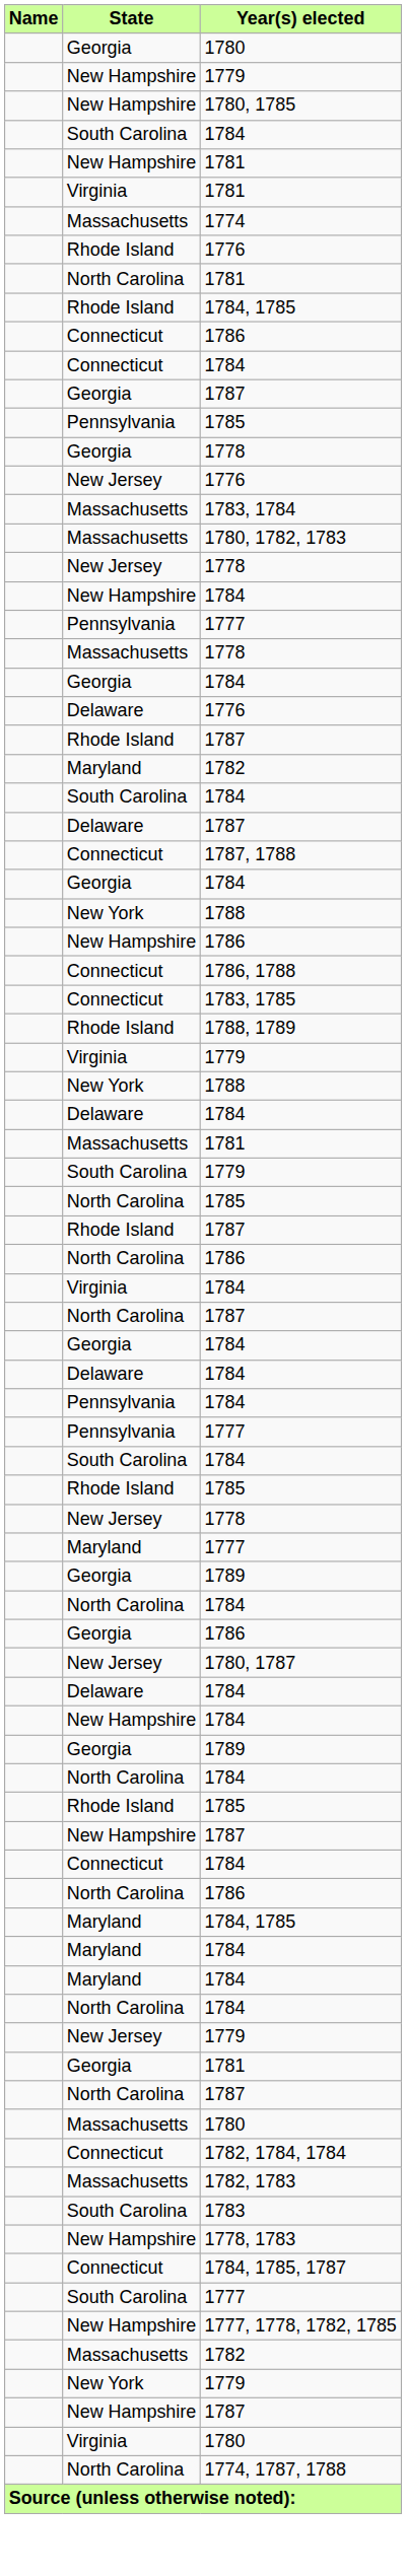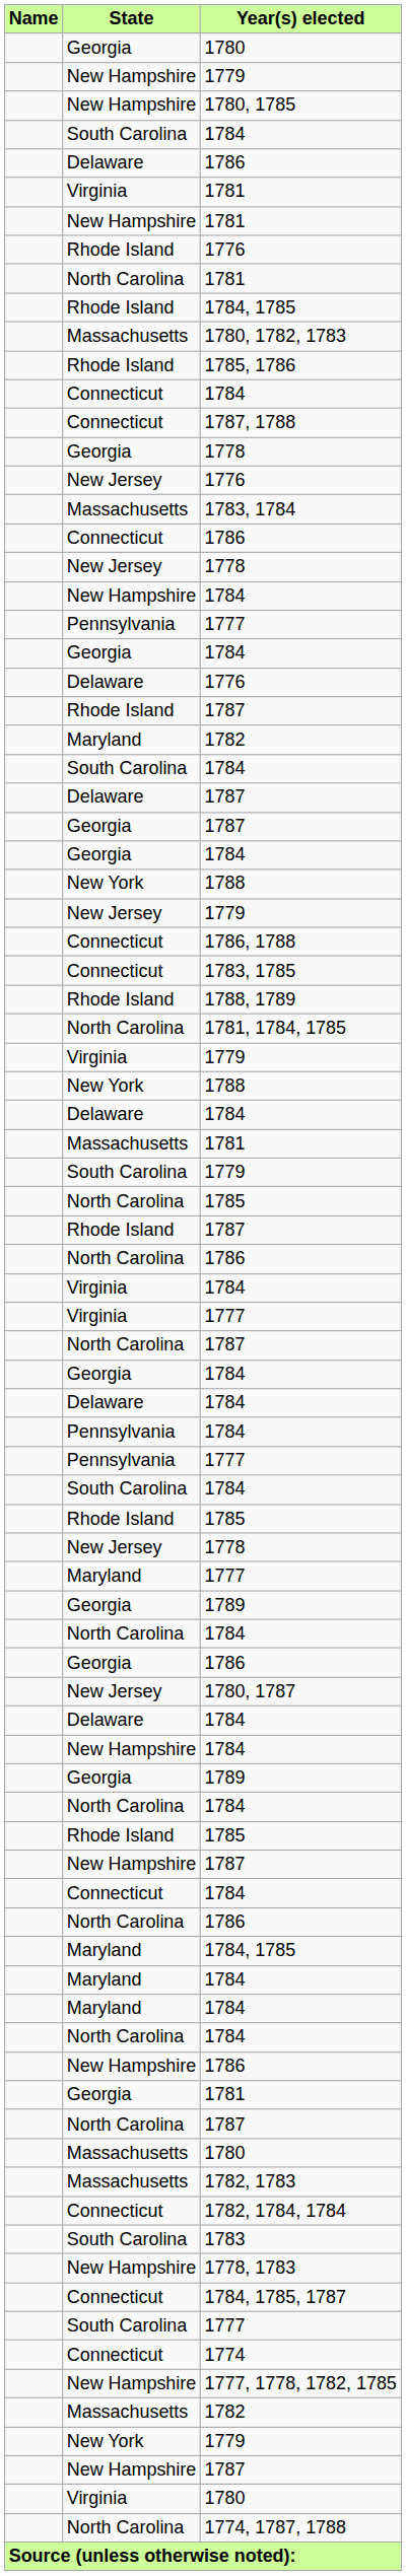 <table class="wikitable sortable">
 <tr>
 <th style="background-color:#ccff99;">Name</th>
 <th style="background-color:#ccff99;">State</th>
 <th style="background-color:#ccff99;">Year(s) elected</th>
 </tr>
 <tr>
 <td></td>
 <td>Georgia</td>
 <td>1780</td>
 </tr>
 <tr>
 <td></td>
 <td>New Hampshire</td>
 <td>1779</td>
 </tr>
 <tr>
 <td></td>
 <td>New Hampshire</td>
 <td>1780, 1785</td>
 </tr>
 <tr>
 <td></td>
 <td>South Carolina</td>
 <td>1784</td>
 </tr>
 <tr>
 <td></td>
-<td>New Hampshire</td>
-<td>1781</td>
+<td>Delaware</td>
+<td>1786</td>
 </tr>
 <tr>
 <td></td>
 <td>Virginia</td>
 <td>1781</td>
 </tr>
 <tr>
 <td></td>
-<td>Massachusetts</td>
-<td>1774</td>
+<td>New Hampshire</td>
+<td>1781</td>
 </tr>
 <tr>
 <td></td>
 <td>Rhode Island</td>
 <td>1776</td>
 </tr>
 <tr>
 <td></td>
 <td>North Carolina</td>
 <td>1781</td>
 </tr>
 <tr>
 <td></td>
 <td>Rhode Island</td>
 <td>1784, 1785</td>
 </tr>
 <tr>
 <td></td>
-<td>Connecticut</td>
-<td>1786</td>
+<td>Massachusetts</td>
+<td>1780, 1782, 1783</td>
+</tr>
+<tr>
+<td></td>
+<td>Rhode Island</td>
+<td>1785, 1786</td>
 </tr>
 <tr>
 <td></td>
 <td>Connecticut</td>
 <td>1784</td>
 </tr>
 <tr>
 <td></td>
-<td>Georgia</td>
-<td>1787</td>
-</tr>
-<tr>
-<td></td>
-<td>Pennsylvania</td>
-<td>1785</td>
+<td>Connecticut</td>
+<td>1787, 1788</td>
 </tr>
 <tr>
 <td></td>
 <td>Georgia</td>
 <td>1778</td>
 </tr>
 <tr>
 <td></td>
 <td>New Jersey</td>
 <td>1776</td>
 </tr>
 <tr>
 <td></td>
 <td>Massachusetts</td>
 <td>1783, 1784</td>
 </tr>
 <tr>
 <td></td>
-<td>Massachusetts</td>
-<td>1780, 1782, 1783</td>
+<td>Connecticut</td>
+<td>1786</td>
 </tr>
 <tr>
 <td></td>
 <td>New Jersey</td>
 <td>1778</td>
 </tr>
 <tr>
 <td></td>
 <td>New Hampshire</td>
 <td>1784</td>
 </tr>
 <tr>
 <td></td>
 <td>Pennsylvania</td>
 <td>1777</td>
-</tr>
-<tr>
-<td></td>
-<td>Massachusetts</td>
-<td>1778</td>
 </tr>
 <tr>
 <td></td>
 <td>Georgia</td>
 <td>1784</td>
 </tr>
 <tr>
 <td></td>
 <td>Delaware</td>
 <td>1776</td>
 </tr>
 <tr>
 <td></td>
 <td>Rhode Island</td>
 <td>1787</td>
 </tr>
 <tr>
 <td></td>
 <td>Maryland</td>
 <td>1782</td>
 </tr>
 <tr>
 <td></td>
 <td>South Carolina</td>
 <td>1784</td>
 </tr>
 <tr>
 <td></td>
 <td>Delaware</td>
 <td>1787</td>
 </tr>
 <tr>
 <td></td>
-<td>Connecticut</td>
-<td>1787, 1788</td>
+<td>Georgia</td>
+<td>1787</td>
 </tr>
 <tr>
 <td></td>
 <td>Georgia</td>
 <td>1784</td>
 </tr>
 <tr>
 <td></td>
 <td>New York</td>
 <td>1788</td>
 </tr>
 <tr>
 <td></td>
-<td>New Hampshire</td>
-<td>1786</td>
+<td>New Jersey</td>
+<td>1779</td>
 </tr>
 <tr>
 <td></td>
 <td>Connecticut</td>
 <td>1786, 1788</td>
 </tr>
 <tr>
 <td></td>
 <td>Connecticut</td>
 <td>1783, 1785</td>
 </tr>
 <tr>
 <td></td>
 <td>Rhode Island</td>
 <td>1788, 1789</td>
+</tr>
+<tr>
+<td></td>
+<td>North Carolina</td>
+<td>1781, 1784, 1785</td>
 </tr>
 <tr>
 <td></td>
 <td>Virginia</td>
 <td>1779</td>
 </tr>
 <tr>
 <td></td>
 <td>New York</td>
 <td>1788</td>
 </tr>
 <tr>
 <td></td>
 <td>Delaware</td>
 <td>1784</td>
 </tr>
 <tr>
 <td></td>
 <td>Massachusetts</td>
 <td>1781</td>
 </tr>
 <tr>
 <td></td>
 <td>South Carolina</td>
 <td>1779</td>
 </tr>
 <tr>
 <td></td>
 <td>North Carolina</td>
 <td>1785</td>
 </tr>
 <tr>
 <td></td>
 <td>Rhode Island</td>
 <td>1787</td>
 </tr>
 <tr>
 <td></td>
 <td>North Carolina</td>
 <td>1786</td>
 </tr>
 <tr>
 <td></td>
 <td>Virginia</td>
 <td>1784</td>
+</tr>
+<tr>
+<td></td>
+<td>Virginia</td>
+<td>1777</td>
 </tr>
 <tr>
 <td></td>
 <td>North Carolina</td>
 <td>1787</td>
 </tr>
 <tr>
 <td></td>
 <td>Georgia</td>
 <td>1784</td>
 </tr>
 <tr>
 <td></td>
 <td>Delaware</td>
 <td>1784</td>
 </tr>
 <tr>
 <td></td>
 <td>Pennsylvania</td>
 <td>1784</td>
 </tr>
 <tr>
 <td></td>
 <td>Pennsylvania</td>
 <td>1777</td>
 </tr>
 <tr>
 <td></td>
 <td>South Carolina</td>
 <td>1784</td>
 </tr>
 <tr>
 <td></td>
 <td>Rhode Island</td>
 <td>1785</td>
 </tr>
 <tr>
 <td></td>
 <td>New Jersey</td>
 <td>1778</td>
 </tr>
 <tr>
 <td></td>
 <td>Maryland</td>
 <td>1777</td>
 </tr>
 <tr>
 <td></td>
 <td>Georgia</td>
 <td>1789</td>
 </tr>
 <tr>
 <td></td>
 <td>North Carolina</td>
 <td>1784</td>
 </tr>
 <tr>
 <td></td>
 <td>Georgia</td>
 <td>1786</td>
 </tr>
 <tr>
 <td></td>
 <td>New Jersey</td>
 <td>1780, 1787</td>
 </tr>
 <tr>
 <td></td>
 <td>Delaware</td>
 <td>1784</td>
 </tr>
 <tr>
 <td></td>
 <td>New Hampshire</td>
 <td>1784</td>
 </tr>
 <tr>
 <td></td>
 <td>Georgia</td>
 <td>1789</td>
 </tr>
 <tr>
 <td></td>
 <td>North Carolina</td>
 <td>1784</td>
 </tr>
 <tr>
 <td></td>
 <td>Rhode Island</td>
 <td>1785</td>
 </tr>
 <tr>
 <td></td>
 <td>New Hampshire</td>
 <td>1787</td>
 </tr>
 <tr>
 <td></td>
 <td>Connecticut</td>
 <td>1784</td>
 </tr>
 <tr>
 <td></td>
 <td>North Carolina</td>
 <td>1786</td>
 </tr>
 <tr>
 <td></td>
 <td>Maryland</td>
 <td>1784, 1785</td>
 </tr>
 <tr>
 <td></td>
 <td>Maryland</td>
 <td>1784</td>
 </tr>
 <tr>
 <td></td>
 <td>Maryland</td>
 <td>1784</td>
 </tr>
 <tr>
 <td></td>
 <td>North Carolina</td>
 <td>1784</td>
 </tr>
 <tr>
 <td></td>
-<td>New Jersey</td>
-<td>1779</td>
+<td>New Hampshire</td>
+<td>1786</td>
 </tr>
 <tr>
 <td></td>
 <td>Georgia</td>
 <td>1781</td>
 </tr>
 <tr>
 <td></td>
 <td>North Carolina</td>
 <td>1787</td>
 </tr>
 <tr>
 <td></td>
 <td>Massachusetts</td>
 <td>1780</td>
 </tr>
 <tr>
 <td></td>
-<td>Connecticut</td>
-<td>1782, 1784, 1784</td>
+<td>Massachusetts</td>
+<td>1782, 1783</td>
 </tr>
 <tr>
 <td></td>
-<td>Massachusetts</td>
-<td>1782, 1783</td>
+<td>Connecticut</td>
+<td>1782, 1784, 1784</td>
 </tr>
 <tr>
 <td></td>
 <td>South Carolina</td>
 <td>1783</td>
 </tr>
 <tr>
 <td></td>
 <td>New Hampshire</td>
 <td>1778, 1783</td>
 </tr>
 <tr>
 <td></td>
 <td>Connecticut</td>
 <td>1784, 1785, 1787</td>
 </tr>
 <tr>
 <td></td>
 <td>South Carolina</td>
 <td>1777</td>
+</tr>
+<tr>
+<td></td>
+<td>Connecticut</td>
+<td>1774</td>
 </tr>
 <tr>
 <td></td>
 <td>New Hampshire</td>
 <td>1777, 1778, 1782, 1785</td>
 </tr>
 <tr>
 <td></td>
 <td>Massachusetts</td>
 <td>1782</td>
 </tr>
 <tr>
 <td></td>
 <td>New York</td>
 <td>1779</td>
 </tr>
 <tr>
 <td></td>
 <td>New Hampshire</td>
 <td>1787</td>
 </tr>
 <tr>
 <td></td>
 <td>Virginia</td>
 <td>1780</td>
 </tr>
 <tr>
 <td></td>
 <td>North Carolina</td>
 <td>1774, 1787, 1788</td>
 </tr>
 <tr>
 <th colspan=3 style="background:#ccff99; text-align:left">Source (unless otherwise noted):</th>
 </tr>
 </table>
